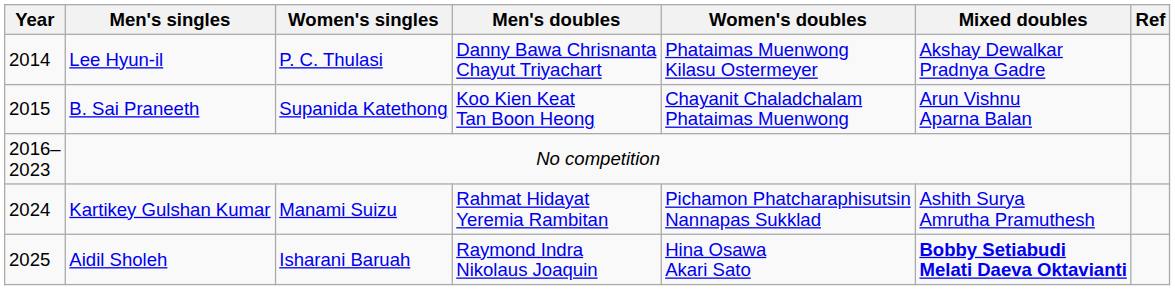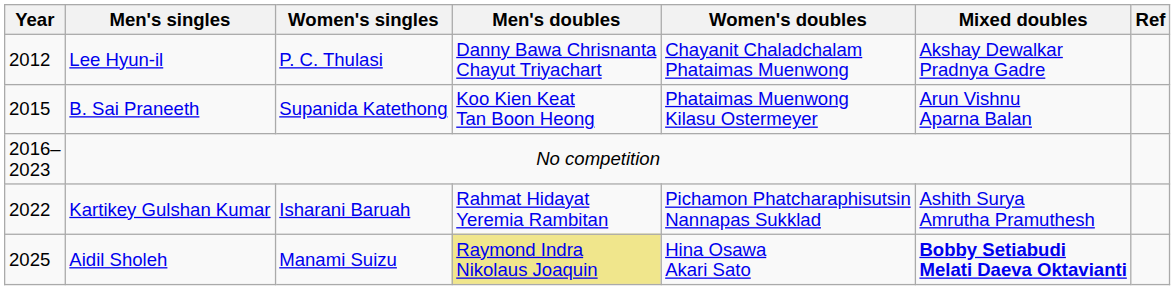 <table class=wikitable style="font-size:90%;">
 <tr>
 <th>Year</th>
 <th>Men's singles</th>
 <th>Women's singles</th>
 <th>Men's doubles</th>
 <th>Women's doubles</th>
 <th>Mixed doubles</th>
 <th>Ref</th>
 </tr>
 <tr>
-<td>2014</td>
+<td>2012</td>
 <td> <a href='#'>Lee Hyun-il</a></td>
 <td> <a href='#'>P. C. Thulasi</a></td>
 <td> <a href='#'>Danny Bawa Chrisnanta</a><br> <a href='#'>Chayut Triyachart</a></td>
-<td> <a href='#'>Phataimas Muenwong</a><br> <a href='#'>Kilasu Ostermeyer</a></td>
+<td> <a href='#'>Chayanit Chaladchalam</a><br> <a href='#'>Phataimas Muenwong</a></td>
 <td> <a href='#'>Akshay Dewalkar</a><br> <a href='#'>Pradnya Gadre</a></td>
 <td></td>
 </tr>
 <tr>
 <td>2015</td>
 <td> <a href='#'>B. Sai Praneeth</a></td>
 <td> <a href='#'>Supanida Katethong</a></td>
 <td> <a href='#'>Koo Kien Keat</a><br> <a href='#'>Tan Boon Heong</a></td>
-<td> <a href='#'>Chayanit Chaladchalam</a><br> <a href='#'>Phataimas Muenwong</a></td>
+<td> <a href='#'>Phataimas Muenwong</a><br> <a href='#'>Kilasu Ostermeyer</a></td>
 <td> <a href='#'>Arun Vishnu</a><br> <a href='#'>Aparna Balan</a></td>
 <td></td>
 </tr>
 <tr>
 <td>2016–<br>2023</td>
 <td colspan=5 align=center><em>No competition</em></td>
 </tr>
 <tr>
-<td>2024</td>
+<td>2022</td>
 <td> <a href='#'>Kartikey Gulshan Kumar</a></td>
-<td> <a href='#'>Manami Suizu</a></td>
+<td> <a href='#'>Isharani Baruah</a></td>
 <td> <a href='#'>Rahmat Hidayat</a><br> <a href='#'>Yeremia Rambitan</a></td>
 <td> <a href='#'>Pichamon Phatcharaphisutsin</a><br> <a href='#'>Nannapas Sukklad</a></td>
 <td> <a href='#'>Ashith Surya</a><br> <a href='#'>Amrutha Pramuthesh</a></td>
 <td></td>
 </tr>
 <tr>
 <td>2025</td>
 <td> <a href='#'>Aidil Sholeh</a></td>
-<td> <a href='#'>Isharani Baruah</a></td>
-<td> <a href='#'>Raymond Indra</a><br> <a href='#'>Nikolaus Joaquin</a></td>
+<td> <a href='#'>Manami Suizu</a></td>
+<td style="background: khaki;"> <a href='#'>Raymond Indra</a><br> <a href='#'>Nikolaus Joaquin</a></td>
 <td> <a href='#'>Hina Osawa</a><br> <a href='#'>Akari Sato</a></td>
 <td><strong> <a href='#'>Bobby Setiabudi</a><br> <a href='#'>Melati Daeva Oktavianti</a></strong></td>
 <td></td>
 </tr>
 </table>
